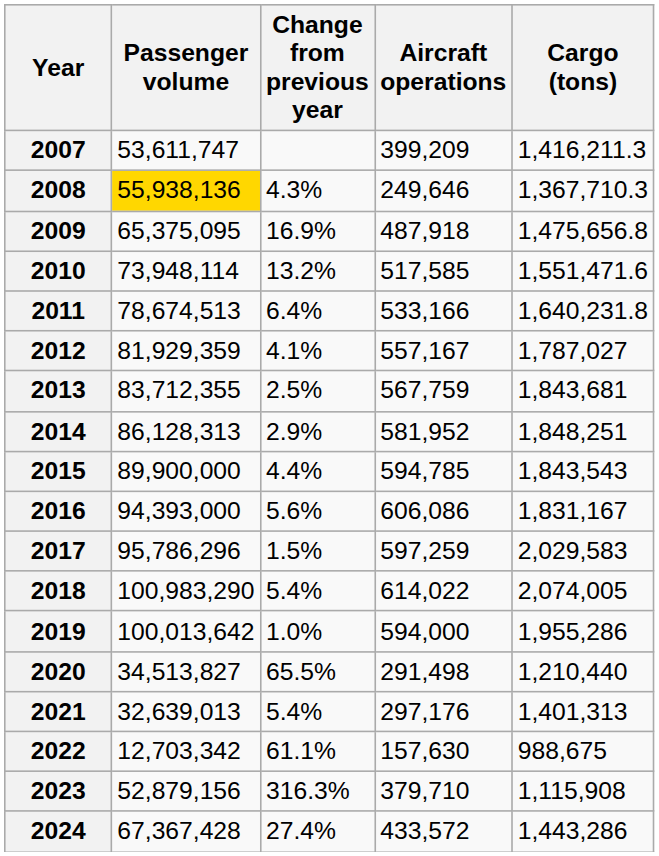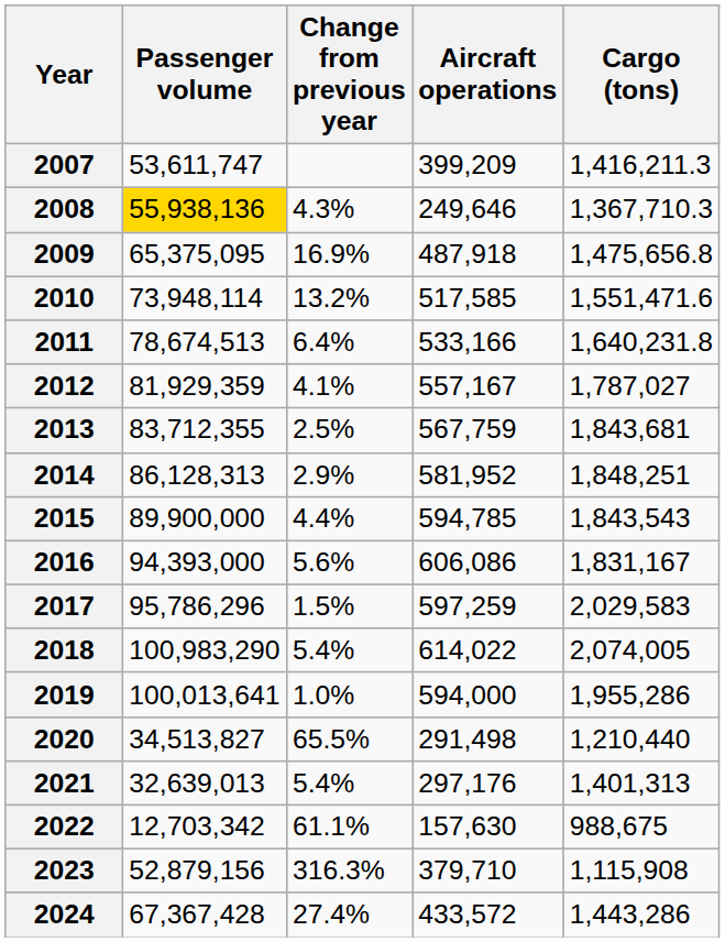 <table class="wikitable sortable" style="font-size: 97%">
 <tr>
 <th style="width:60px">Year</th>
 <th style="width:80px">Passenger volume</th>
 <th style="width:60px">Change from previous year</th>
 <th style="width:50px">Aircraft operations</th>
 <th style="width:80px">Cargo<br>(tons)</th>
 </tr>
 <tr>
 <th>2007</th>
 <td>53,611,747</td>
 <td></td>
 <td>399,209</td>
 <td>1,416,211.3</td>
 </tr>
 <tr>
 <th>2008</th>
 <td style="background: gold;">55,938,136</td>
 <td>4.3%</td>
 <td>249,646</td>
 <td>1,367,710.3</td>
 </tr>
 <tr>
 <th>2009</th>
 <td>65,375,095</td>
 <td>16.9%</td>
 <td>487,918</td>
 <td>1,475,656.8</td>
 </tr>
 <tr>
 <th>2010</th>
 <td>73,948,114</td>
 <td>13.2%</td>
 <td>517,585</td>
 <td>1,551,471.6</td>
 </tr>
 <tr>
 <th>2011</th>
 <td>78,674,513</td>
 <td>6.4%</td>
 <td>533,166</td>
 <td>1,640,231.8</td>
 </tr>
 <tr>
 <th>2012</th>
 <td>81,929,359</td>
 <td>4.1%</td>
 <td>557,167</td>
 <td>1,787,027</td>
 </tr>
 <tr>
 <th>2013</th>
 <td>83,712,355</td>
 <td>2.5%</td>
 <td>567,759</td>
 <td>1,843,681</td>
 </tr>
 <tr>
 <th>2014</th>
 <td>86,128,313</td>
 <td>2.9%</td>
 <td>581,952</td>
 <td>1,848,251</td>
 </tr>
 <tr>
 <th>2015</th>
 <td>89,900,000</td>
 <td>4.4%</td>
 <td>594,785</td>
 <td>1,843,543</td>
 </tr>
 <tr>
 <th>2016</th>
 <td>94,393,000</td>
 <td>5.6%</td>
 <td>606,086</td>
 <td>1,831,167</td>
 </tr>
 <tr>
 <th>2017</th>
 <td>95,786,296</td>
 <td>1.5%</td>
 <td>597,259</td>
 <td>2,029,583</td>
 </tr>
 <tr>
 <th>2018</th>
 <td>100,983,290</td>
 <td>5.4%</td>
 <td>614,022</td>
 <td>2,074,005</td>
 </tr>
 <tr>
 <th>2019</th>
-<td>100,013,642</td>
+<td>100,013,641</td>
 <td>1.0%</td>
 <td>594,000</td>
 <td>1,955,286</td>
 </tr>
 <tr>
 <th>2020</th>
 <td>34,513,827</td>
 <td>65.5%</td>
 <td>291,498</td>
 <td>1,210,440</td>
 </tr>
 <tr>
 <th>2021</th>
 <td>32,639,013</td>
 <td>5.4%</td>
 <td>297,176</td>
 <td>1,401,313</td>
 </tr>
 <tr>
 <th>2022</th>
 <td>12,703,342</td>
 <td>61.1%</td>
 <td>157,630</td>
 <td>988,675</td>
 </tr>
 <tr>
 <th>2023</th>
 <td>52,879,156</td>
 <td>316.3%</td>
 <td>379,710</td>
 <td>1,115,908</td>
 </tr>
 <tr>
 <th>2024</th>
 <td>67,367,428</td>
 <td>27.4%</td>
 <td>433,572</td>
 <td>1,443,286</td>
 </tr>
 </table>
